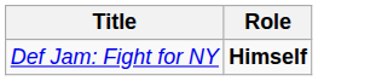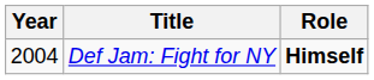 <table class="wikitable sortable">
 <tr>
+<th>Year</th>
 <th>Title</th>
 <th>Role</th>
 </tr>
 <tr>
+<td>2004</td>
 <td><em><a href='#'>Def Jam: Fight for NY</a></em></td>
 <td><strong>Himself</strong></td>
 </tr>
 </table>
